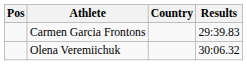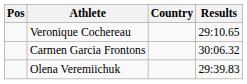 <table class="wikitable">
 <tr>
 <th>Pos</th>
 <th>Athlete</th>
 <th>Country</th>
 <th>Results</th>
 </tr>
 <tr>
 <td align="center"></td>
+<td>Veronique Cochereau</td>
+<td></td>
+<td>29:10.65</td>
+</tr>
+<tr>
+<td align="center"></td>
 <td>Carmen Garcia Frontons</td>
 <td></td>
-<td>29:39.83</td>
+<td>30:06.32</td>
 </tr>
 <tr>
 <td align="center"></td>
 <td>Olena Veremiichuk</td>
 <td></td>
-<td>30:06.32</td>
+<td>29:39.83</td>
 </tr>
 </table>
